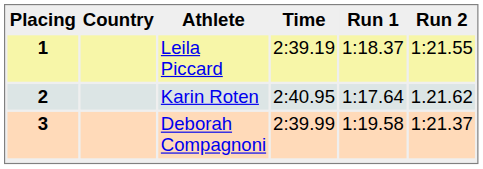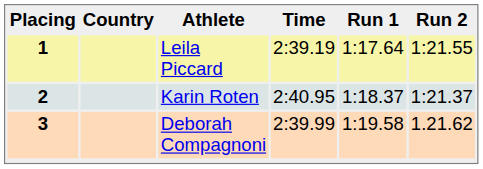 <table style="border-style:solid;border-width:1px;border-color:#808080;background-color:#EFEFEF" cellspacing="2" cellpadding="2" width="380px">
 <tr bgcolor="#EFEFEF">
 <th>Placing</th>
 <th>Country</th>
 <th>Athlete</th>
 <th>Time</th>
 <th>Run 1</th>
 <th>Run 2</th>
 </tr>
 <tr align="center" valign="top" bgcolor="#F7F6A8">
 <th>1</th>
 <td></td>
 <td align="left"><a href='#'>Leila Piccard</a></td>
 <td align="left">2:39.19</td>
-<td>1:18.37</td>
+<td>1:17.64</td>
 <td>1:21.55</td>
 </tr>
 <tr align="center" valign="top" bgcolor="#DCE5E5">
 <th>2</th>
 <td></td>
 <td align="left"><a href='#'>Karin Roten</a></td>
 <td align="left">2:40.95</td>
-<td>1:17.64</td>
-<td>1.21.62</td>
+<td>1:18.37</td>
+<td>1:21.37</td>
 </tr>
 <tr align="center" valign="top" bgcolor="#FFDAB9">
 <th>3</th>
 <td></td>
 <td align="left"><a href='#'>Deborah Compagnoni</a></td>
 <td align="left">2:39.99</td>
 <td>1:19.58</td>
-<td>1:21.37</td>
+<td>1.21.62</td>
 </tr>
 <tr align="center" valign="top" bgcolor="#FFFFFF">
 </tr>
 </table>
